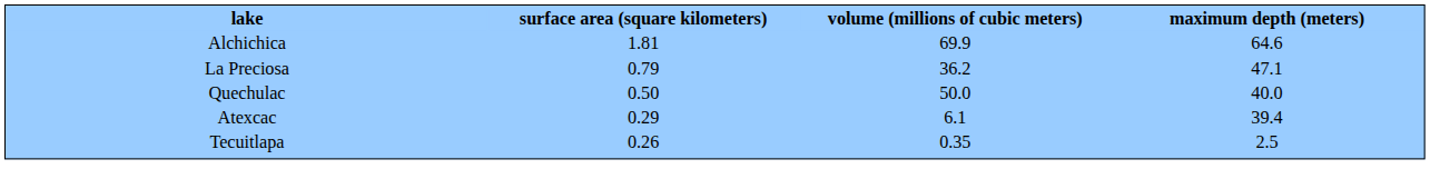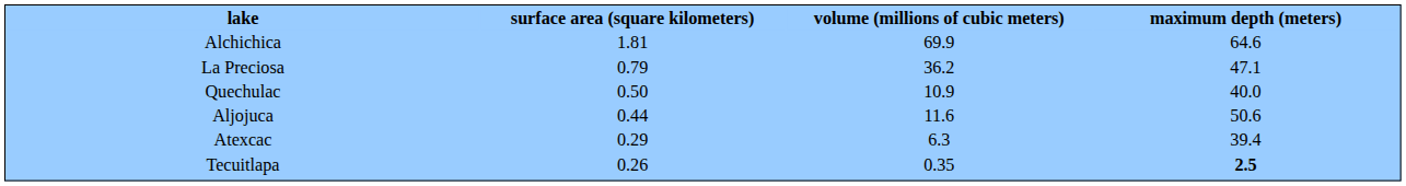 <table width="100%" style="border:1px solid black; text-align:center" bgcolor=#99CCFF>
 <tr>
 <th bgcolor=#99CCFF width="34%">lake</th>
 <th bgcolor=#99CCFF width="22%">surface area (square kilometers)</th>
 <th bgcolor=#99CCFF width="22%">volume (millions of cubic meters)</th>
 <th bgcolor=#99CCFF width="22%">maximum depth (meters)</th>
 </tr>
 <tr>
 <td>Alchichica</td>
 <td>1.81</td>
 <td>69.9</td>
 <td>64.6</td>
 </tr>
 <tr>
 <td>La Preciosa</td>
 <td>0.79</td>
 <td>36.2</td>
 <td>47.1</td>
 </tr>
 <tr>
 <td>Quechulac</td>
 <td>0.50</td>
-<td>50.0</td>
+<td>10.9</td>
 <td>40.0</td>
+</tr>
+<tr>
+<td>Aljojuca</td>
+<td>0.44</td>
+<td>11.6</td>
+<td>50.6</td>
 </tr>
 <tr>
 <td>Atexcac</td>
 <td>0.29</td>
-<td>6.1</td>
+<td>6.3</td>
 <td>39.4</td>
 </tr>
 <tr>
 <td>Tecuitlapa</td>
 <td>0.26</td>
 <td>0.35</td>
-<td>2.5</td>
+<td><strong>2.5</strong></td>
 </tr>
 <tr>
 </tr>
 </table>
